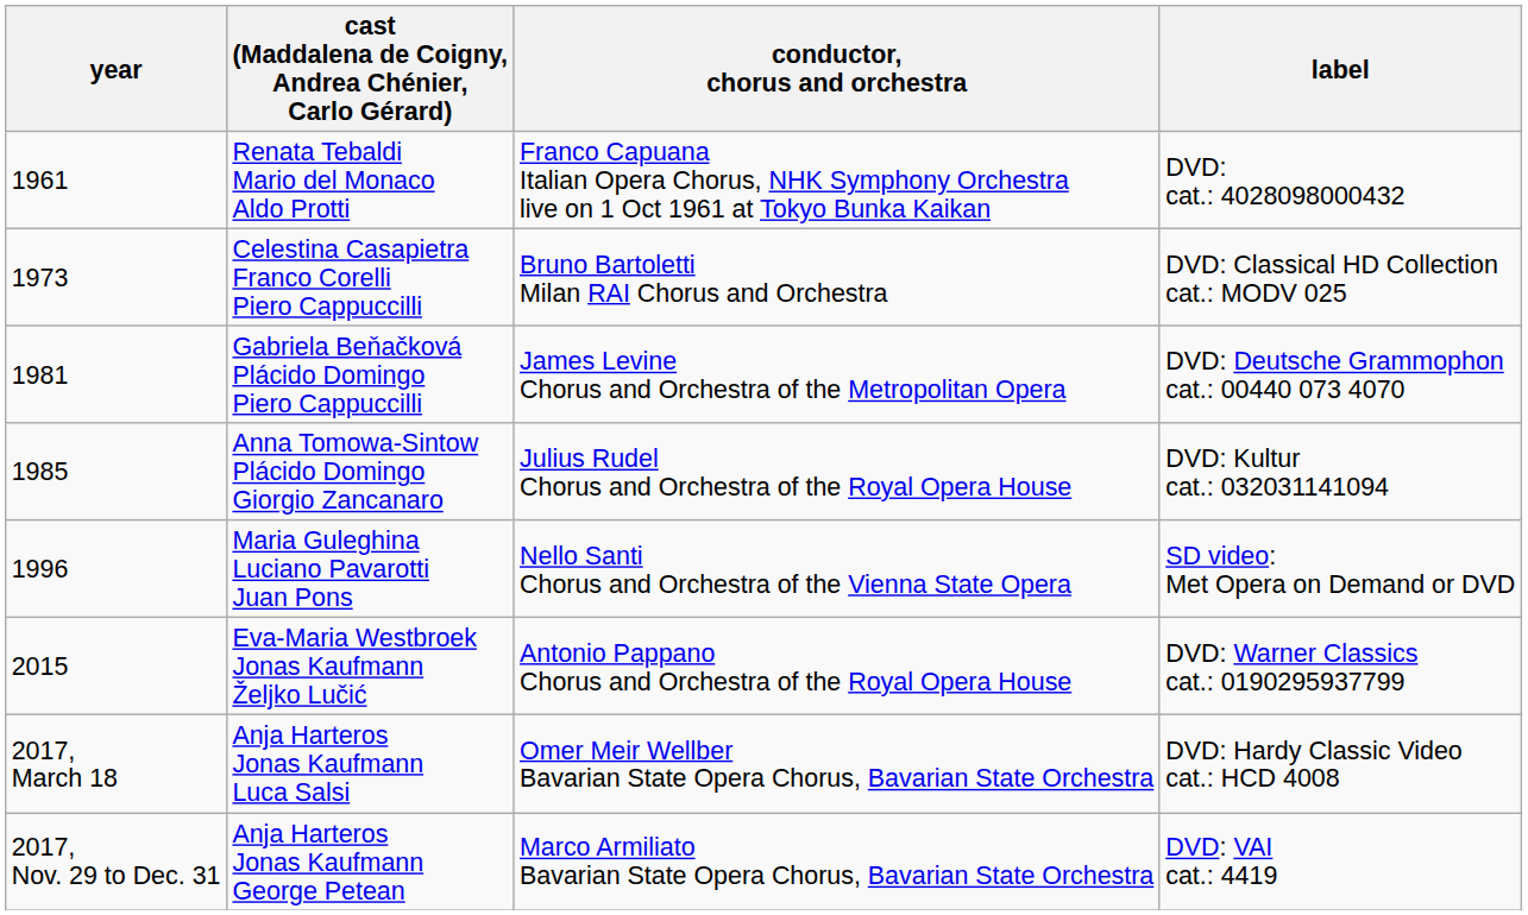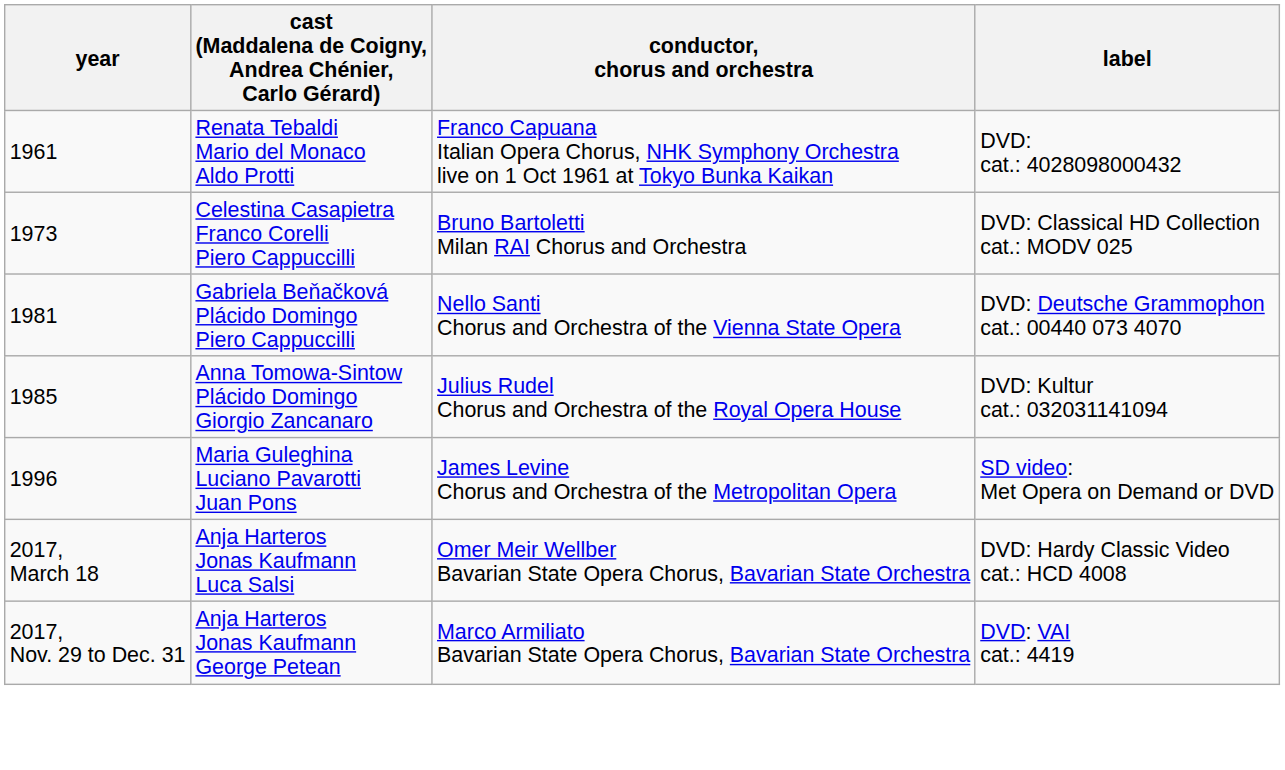 <table class="wikitable" style="font-size:95%;">
 <tr>
 <th>year</th>
 <th>cast <br>(Maddalena de Coigny,<br>Andrea Chénier,<br>Carlo Gérard)</th>
 <th>conductor,<br>chorus and orchestra</th>
 <th>label</th>
 </tr>
 <tr>
 <td>1961</td>
 <td><a href='#'>Renata Tebaldi</a><br><a href='#'>Mario del Monaco</a><br><a href='#'>Aldo Protti</a></td>
 <td><a href='#'>Franco Capuana</a><br>Italian Opera Chorus, <a href='#'>NHK Symphony Orchestra</a><br>live on 1 Oct 1961 at <a href='#'>Tokyo Bunka Kaikan</a></td>
 <td>DVD: <br>cat.: 4028098000432</td>
 </tr>
 <tr>
 <td>1973</td>
 <td><a href='#'>Celestina Casapietra</a><br><a href='#'>Franco Corelli</a><br><a href='#'>Piero Cappuccilli</a></td>
 <td><a href='#'>Bruno Bartoletti</a><br>Milan <a href='#'>RAI</a> Chorus and Orchestra</td>
 <td>DVD: Classical HD Collection<br>cat.: MODV 025</td>
 </tr>
 <tr>
 <td>1981</td>
 <td><a href='#'>Gabriela Beňačková</a><br><a href='#'>Plácido Domingo</a><br><a href='#'>Piero Cappuccilli</a></td>
-<td><a href='#'>James Levine</a><br>Chorus and Orchestra of the <a href='#'>Metropolitan Opera</a></td>
+<td><a href='#'>Nello Santi</a><br>Chorus and Orchestra of the <a href='#'>Vienna State Opera</a></td>
 <td>DVD: <a href='#'>Deutsche Grammophon</a><br>cat.: 00440 073 4070</td>
 </tr>
 <tr>
 <td>1985</td>
 <td><a href='#'>Anna Tomowa-Sintow</a><br><a href='#'>Plácido Domingo</a><br><a href='#'>Giorgio Zancanaro</a></td>
 <td><a href='#'>Julius Rudel</a><br>Chorus and Orchestra of the <a href='#'>Royal Opera House</a></td>
 <td>DVD: Kultur<br>cat.: 032031141094</td>
 </tr>
 <tr>
 <td>1996</td>
 <td><a href='#'>Maria Guleghina</a><br><a href='#'>Luciano Pavarotti</a><br><a href='#'>Juan Pons</a></td>
-<td><a href='#'>Nello Santi</a><br>Chorus and Orchestra of the <a href='#'>Vienna State Opera</a></td>
+<td><a href='#'>James Levine</a><br>Chorus and Orchestra of the <a href='#'>Metropolitan Opera</a></td>
 <td><a href='#'>SD video</a>:<br>Met Opera on Demand or DVD</td>
-</tr>
-<tr>
-<td>2015</td>
-<td><a href='#'>Eva-Maria Westbroek</a><br><a href='#'>Jonas Kaufmann</a><br><a href='#'>Željko Lučić</a></td>
-<td><a href='#'>Antonio Pappano</a><br>Chorus and Orchestra of the <a href='#'>Royal Opera House</a></td>
-<td>DVD: <a href='#'>Warner Classics</a><br>cat.: 0190295937799</td>
 </tr>
 <tr>
 <td>2017,<br>March 18</td>
 <td><a href='#'>Anja Harteros</a><br><a href='#'>Jonas Kaufmann</a><br><a href='#'>Luca Salsi</a></td>
 <td><a href='#'>Omer Meir Wellber</a><br>Bavarian State Opera Chorus, <a href='#'>Bavarian State Orchestra</a></td>
 <td>DVD: Hardy Classic Video<br>cat.: HCD 4008</td>
 </tr>
 <tr>
 <td>2017,<br>Nov. 29 to Dec. 31</td>
 <td><a href='#'>Anja Harteros</a><br><a href='#'>Jonas Kaufmann</a><br><a href='#'>George Petean</a></td>
 <td><a href='#'>Marco Armiliato</a><br>Bavarian State Opera Chorus, <a href='#'>Bavarian State Orchestra</a></td>
 <td><a href='#'>DVD</a>: <a href='#'>VAI</a><br>cat.: 4419</td>
 </tr>
 </table>
